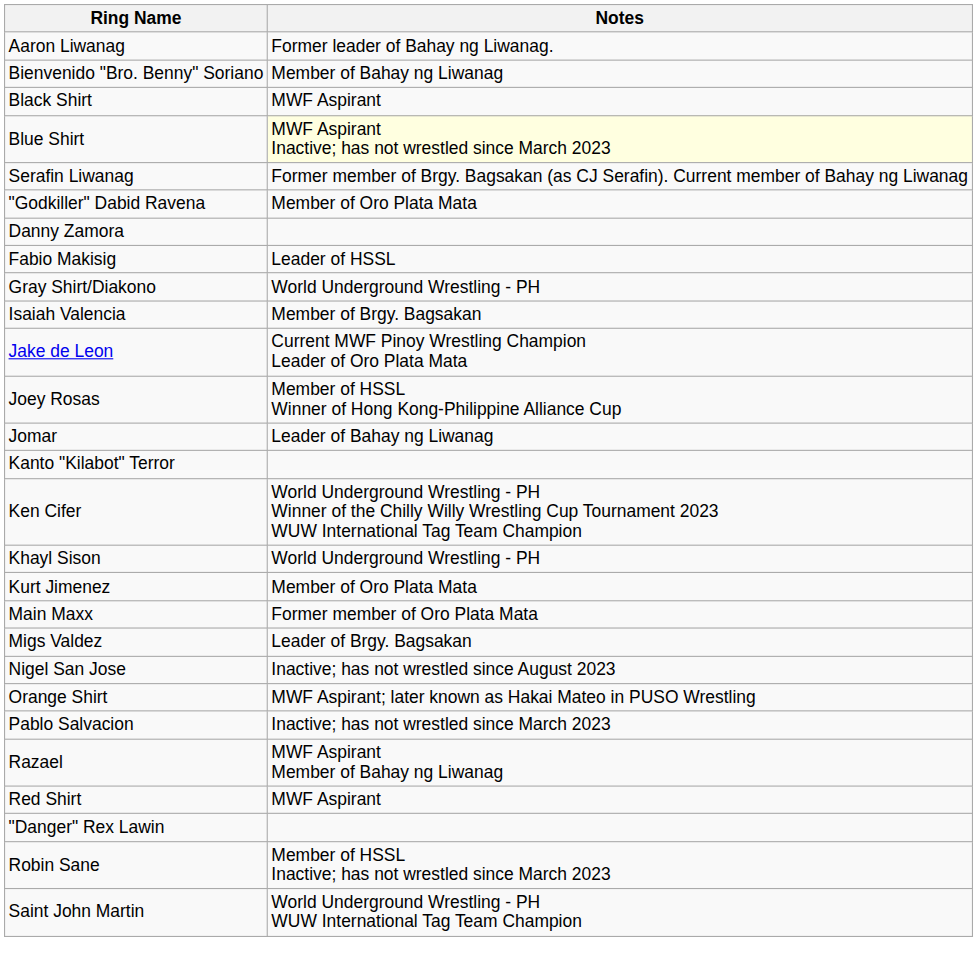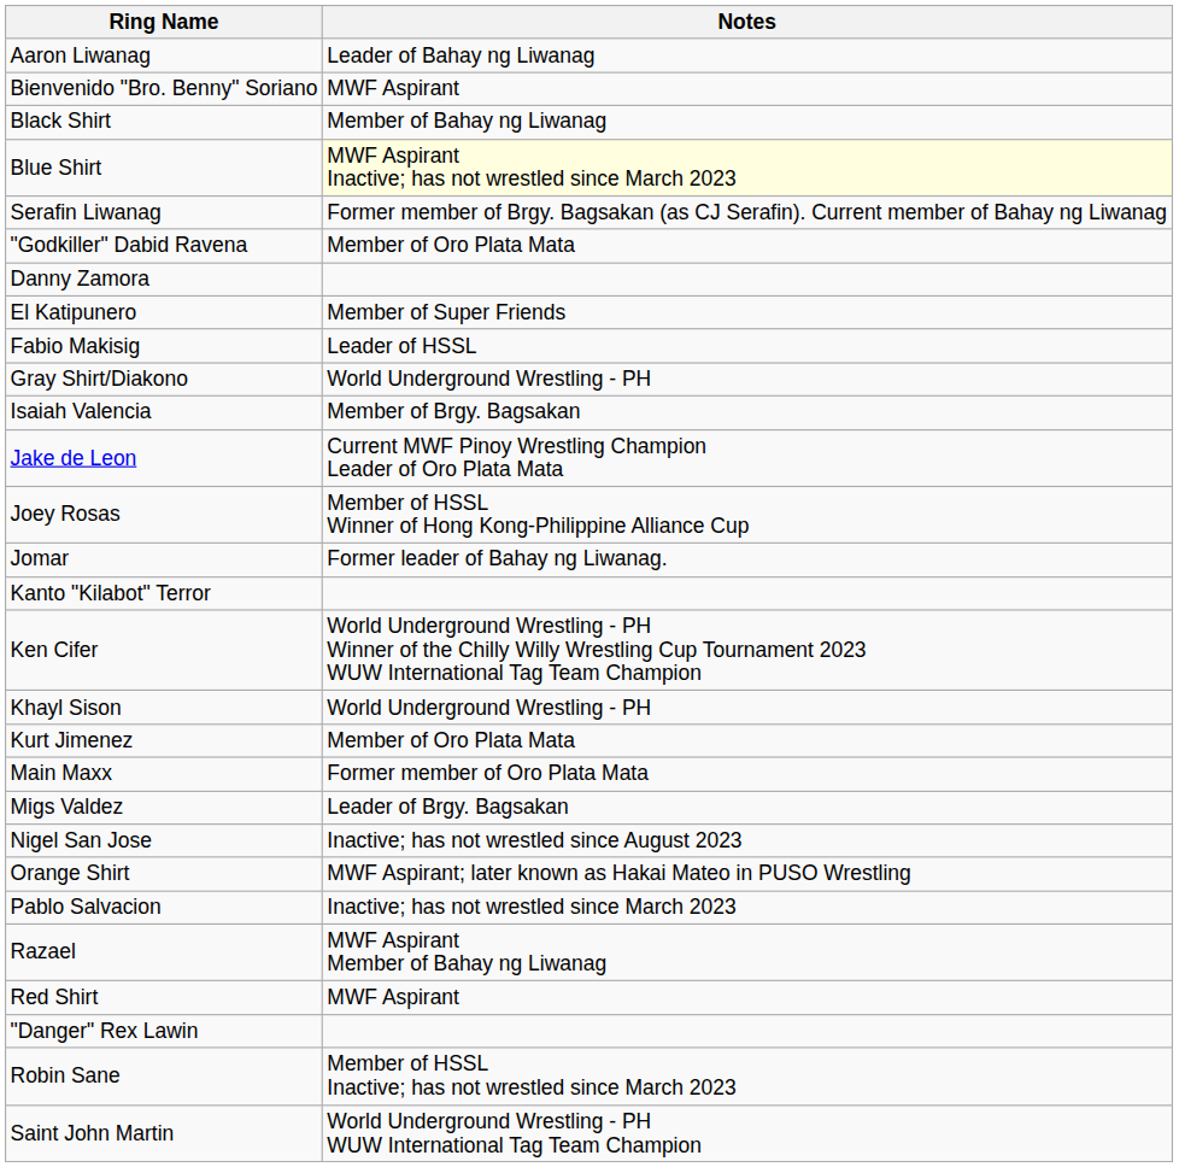 <table class="wikitable sortable">
 <tr>
 <th>Ring Name</th>
 <th>Notes</th>
 </tr>
 <tr>
 <td>Aaron Liwanag</td>
-<td>Former leader of Bahay ng Liwanag.</td>
+<td>Leader of Bahay ng Liwanag</td>
 </tr>
 <tr>
 <td>Bienvenido "Bro. Benny" Soriano</td>
-<td>Member of Bahay ng Liwanag</td>
+<td>MWF Aspirant</td>
 </tr>
 <tr>
 <td>Black Shirt</td>
-<td>MWF Aspirant</td>
+<td>Member of Bahay ng Liwanag</td>
 </tr>
 <tr>
 <td>Blue Shirt</td>
 <td style="background: lightyellow;">MWF Aspirant<br>Inactive; has not wrestled since March 2023</td>
 </tr>
 <tr>
 <td>Serafin Liwanag</td>
 <td>Former member of Brgy. Bagsakan (as CJ Serafin). Current member of Bahay ng Liwanag</td>
 </tr>
 <tr>
 <td>"Godkiller" Dabid Ravena</td>
 <td>Member of Oro Plata Mata</td>
 </tr>
 <tr>
 <td>Danny Zamora</td>
 <td></td>
+</tr>
+<tr>
+<td>El Katipunero</td>
+<td>Member of Super Friends</td>
 </tr>
 <tr>
 <td>Fabio Makisig</td>
 <td>Leader of HSSL</td>
 </tr>
 <tr>
 <td>Gray Shirt/Diakono</td>
 <td>World Underground Wrestling - PH</td>
 </tr>
 <tr>
 <td>Isaiah Valencia</td>
 <td>Member of Brgy. Bagsakan</td>
 </tr>
 <tr>
 <td><a href='#'>Jake de Leon</a></td>
 <td>Current MWF Pinoy Wrestling Champion<br>Leader of Oro Plata Mata</td>
 </tr>
 <tr>
 <td>Joey Rosas</td>
 <td>Member of HSSL<br>Winner of Hong Kong-Philippine Alliance Cup</td>
 </tr>
 <tr>
 <td>Jomar</td>
-<td>Leader of Bahay ng Liwanag</td>
+<td>Former leader of Bahay ng Liwanag.</td>
 </tr>
 <tr>
 <td>Kanto "Kilabot" Terror</td>
 <td></td>
 </tr>
 <tr>
 <td>Ken Cifer</td>
 <td>World Underground Wrestling - PH<br>Winner of the Chilly Willy Wrestling Cup Tournament 2023<br>WUW International Tag Team Champion</td>
 </tr>
 <tr>
 <td>Khayl Sison</td>
 <td>World Underground Wrestling - PH</td>
 </tr>
 <tr>
 <td>Kurt Jimenez</td>
 <td>Member of Oro Plata Mata</td>
 </tr>
 <tr>
 <td>Main Maxx</td>
 <td>Former member of Oro Plata Mata</td>
 </tr>
 <tr>
 <td>Migs Valdez</td>
 <td>Leader of Brgy. Bagsakan</td>
 </tr>
 <tr>
 <td>Nigel San Jose</td>
 <td>Inactive; has not wrestled since August 2023</td>
 </tr>
 <tr>
 <td>Orange Shirt</td>
 <td>MWF Aspirant; later known as Hakai Mateo in PUSO Wrestling</td>
 </tr>
 <tr>
 <td>Pablo Salvacion</td>
 <td>Inactive; has not wrestled since March 2023</td>
 </tr>
 <tr>
 <td>Razael</td>
 <td>MWF Aspirant<br>Member of Bahay ng Liwanag</td>
 </tr>
 <tr>
 <td>Red Shirt</td>
 <td>MWF Aspirant</td>
 </tr>
 <tr>
 <td>"Danger" Rex Lawin</td>
 <td></td>
 </tr>
 <tr>
 <td>Robin Sane</td>
 <td>Member of HSSL<br>Inactive; has not wrestled since March 2023</td>
 </tr>
 <tr>
 <td>Saint John Martin</td>
 <td>World Underground Wrestling - PH<br>WUW International Tag Team Champion</td>
 </tr>
 <tr>
 </tr>
 </table>
